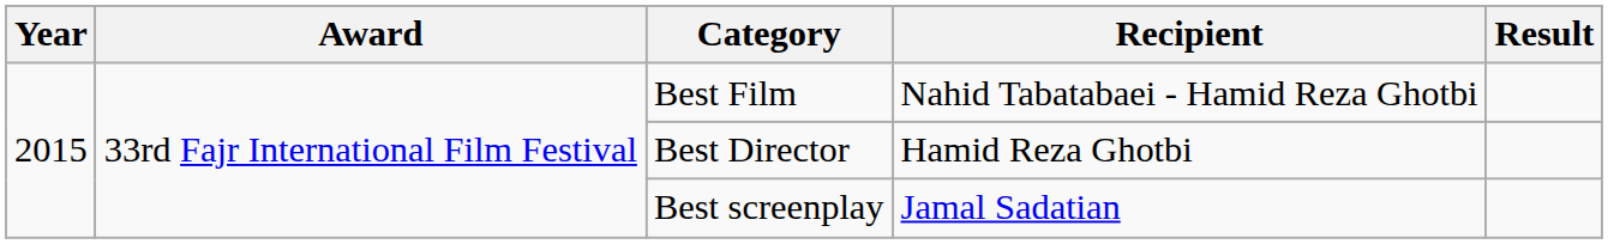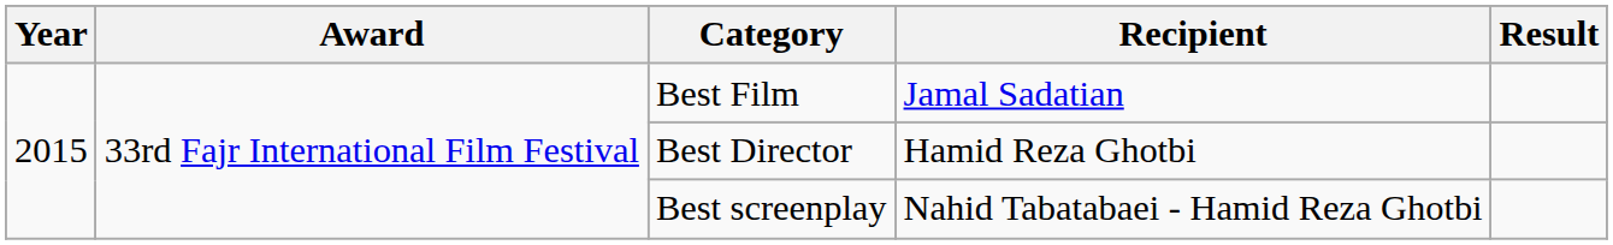 <table class="wikitable sortable">
 <tr>
 <th>Year</th>
 <th>Award</th>
 <th>Category</th>
 <th>Recipient</th>
 <th>Result</th>
 </tr>
 <tr>
 <td rowspan="3">2015</td>
 <td rowspan="3">33rd <a href='#'>Fajr International Film Festival</a></td>
 <td>Best Film</td>
-<td>Nahid Tabatabaei - Hamid Reza Ghotbi</td>
+<td><a href='#'>Jamal Sadatian</a></td>
 <td></td>
 </tr>
 <tr>
 <td>Best Director</td>
 <td>Hamid Reza Ghotbi</td>
 <td></td>
 </tr>
 <tr>
 <td>Best screenplay</td>
-<td><a href='#'>Jamal Sadatian</a></td>
+<td>Nahid Tabatabaei - Hamid Reza Ghotbi</td>
 <td></td>
 </tr>
 </table>
